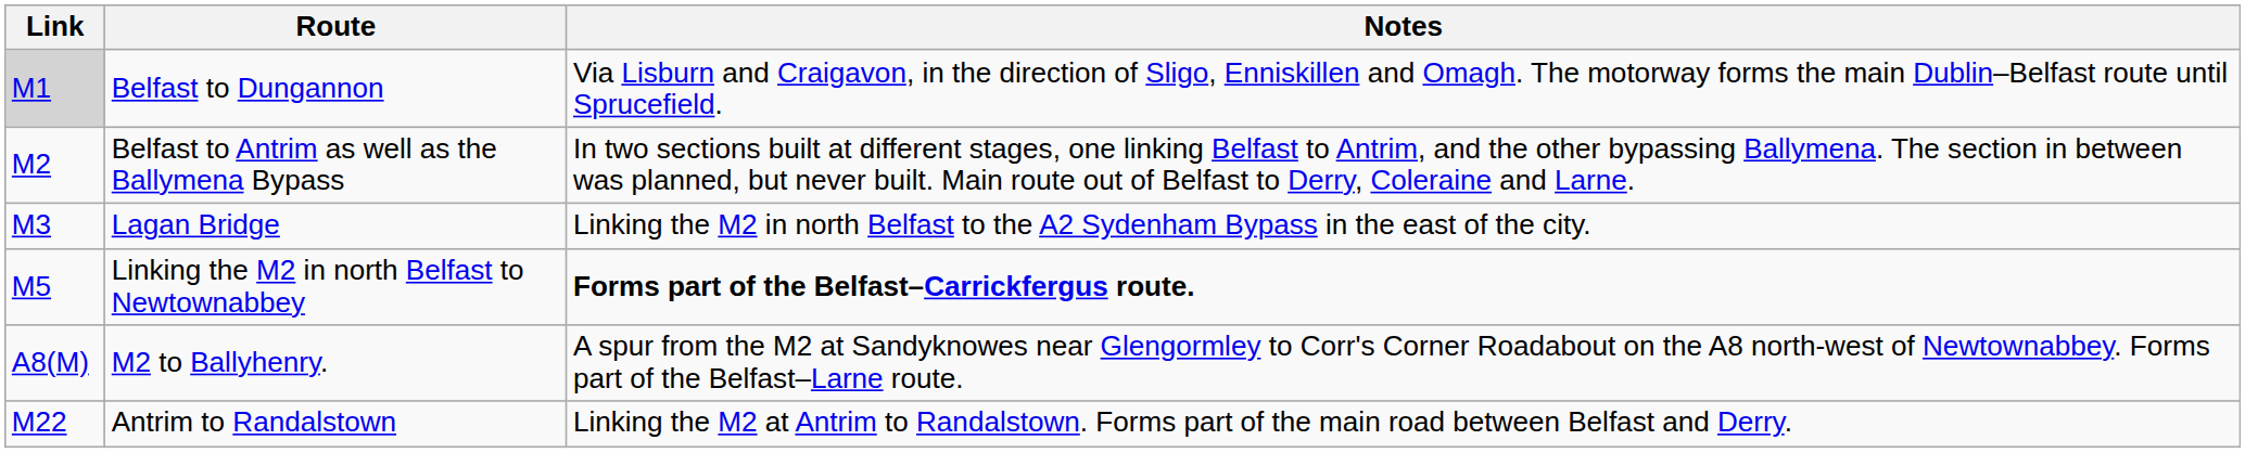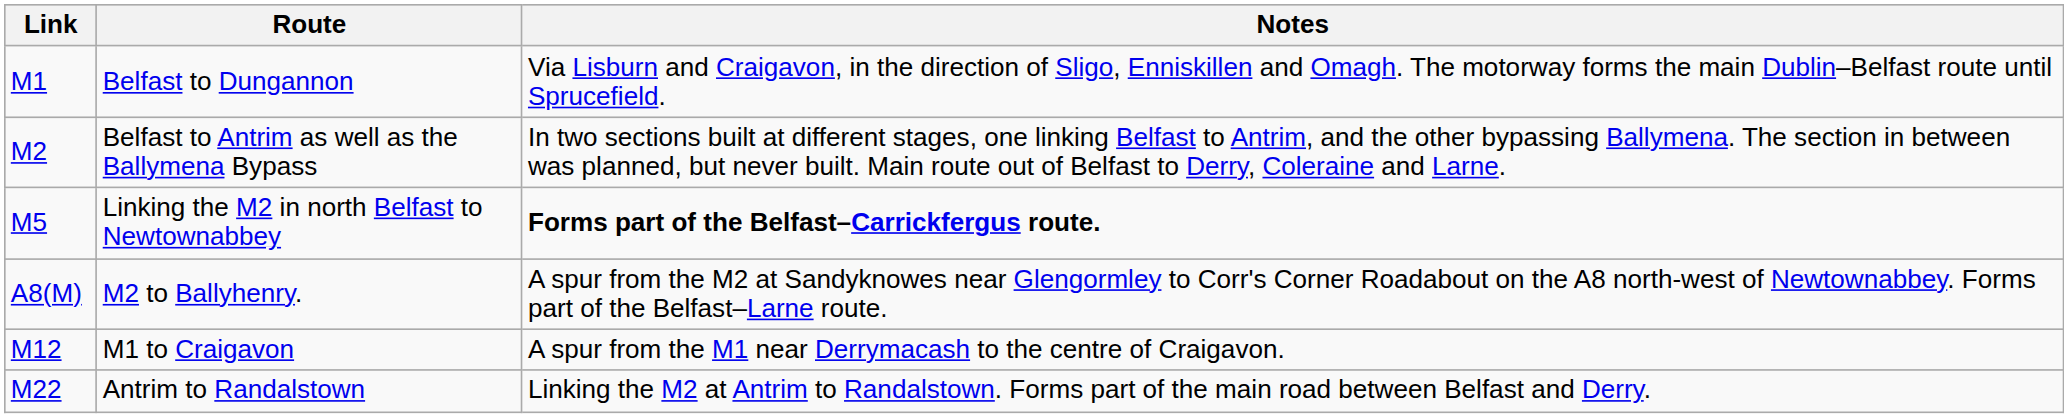 <table class="wikitable" width=100%>
 <tr>
 <th width="49px" align="center">Link</th>
 <th>Route</th>
 <th>Notes</th>
 </tr>
 <tr>
-<td style="background: lightgrey;"><a href='#'>M1</a></td>
+<td><a href='#'>M1</a></td>
 <td><a href='#'>Belfast</a> to <a href='#'>Dungannon</a></td>
 <td>Via <a href='#'>Lisburn</a> and <a href='#'>Craigavon</a>, in the direction of <a href='#'>Sligo</a>, <a href='#'>Enniskillen</a> and <a href='#'>Omagh</a>. The motorway forms the main <a href='#'>Dublin</a>–Belfast route until <a href='#'>Sprucefield</a>.</td>
 </tr>
 <tr>
 <td><a href='#'>M2</a></td>
 <td>Belfast to <a href='#'>Antrim</a> as well as the <a href='#'>Ballymena</a> Bypass</td>
 <td>In two sections built at different stages, one linking <a href='#'>Belfast</a> to <a href='#'>Antrim</a>, and the other bypassing <a href='#'>Ballymena</a>. The section in between was planned, but never built. Main route out of Belfast to <a href='#'>Derry</a>, <a href='#'>Coleraine</a> and <a href='#'>Larne</a>.</td>
-</tr>
-<tr>
-<td><a href='#'>M3</a></td>
-<td><a href='#'>Lagan Bridge</a></td>
-<td>Linking the <a href='#'>M2</a> in north <a href='#'>Belfast</a> to the <a href='#'>A2 Sydenham Bypass</a> in the east of the city.</td>
 </tr>
 <tr>
 <td><a href='#'>M5</a></td>
 <td>Linking the <a href='#'>M2</a> in north <a href='#'>Belfast</a> to <a href='#'>Newtownabbey</a></td>
 <td><strong>Forms part of the Belfast–<a href='#'>Carrickfergus</a> route.</strong></td>
 </tr>
 <tr>
 <td><a href='#'>A8(M)</a></td>
 <td><a href='#'>M2</a> to <a href='#'>Ballyhenry</a>.</td>
 <td>A spur from the M2 at Sandyknowes near <a href='#'>Glengormley</a> to Corr's Corner Roadabout on the A8 north-west of <a href='#'>Newtownabbey</a>. Forms part of the Belfast–<a href='#'>Larne</a> route.</td>
 </tr>
 <tr>
+<td><a href='#'>M12</a></td>
+<td>M1 to <a href='#'>Craigavon</a></td>
+<td>A spur from the <a href='#'>M1</a> near <a href='#'>Derrymacash</a> to the centre of Craigavon.</td>
+</tr>
+<tr>
 <td><a href='#'>M22</a></td>
 <td>Antrim to <a href='#'>Randalstown</a></td>
 <td>Linking the <a href='#'>M2</a> at <a href='#'>Antrim</a> to <a href='#'>Randalstown</a>. Forms part of the main road between Belfast and <a href='#'>Derry</a>.</td>
 </tr>
 </table>
